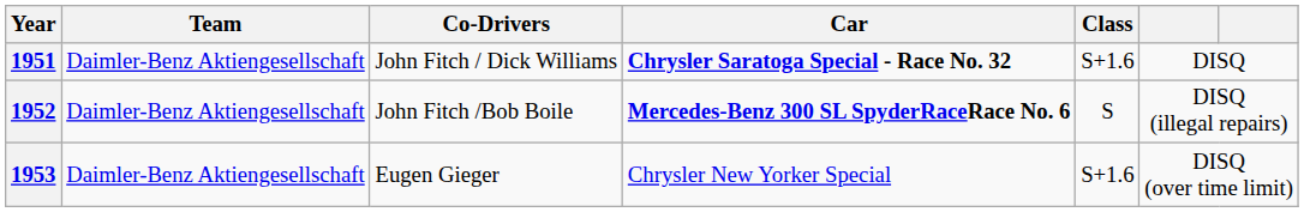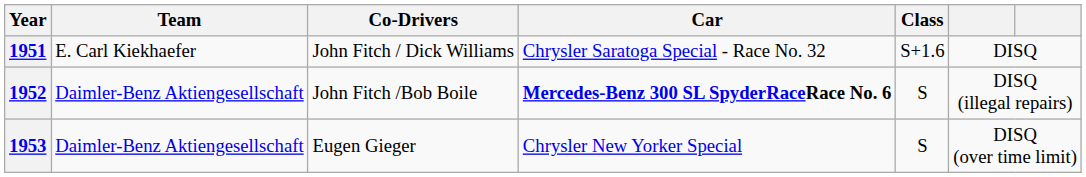 <table class="wikitable" style="text-align:center; font-size:90%">
 <tr>
 <th>Year</th>
 <th>Team</th>
 <th>Co-Drivers</th>
 <th>Car</th>
 <th>Class</th>
 <th></th>
 <th></th>
 </tr>
 <tr>
 <th><a href='#'>1951</a></th>
-<td align="left"> <a href='#'>Daimler-Benz Aktiengesellschaft</a></td>
+<td align="left"> E. Carl Kiekhaefer</td>
 <td align="left"> John Fitch / Dick Williams</td>
-<td align="left"><strong><a href='#'>Chrysler Saratoga Special</a> - Race No. 32</strong></td>
+<td align="left"><a href='#'>Chrysler Saratoga Special</a> - Race No. 32</td>
 <td>S+1.6</td>
 <td colspan=2>DISQ<br></td>
 </tr>
 <tr>
 <th><a href='#'>1952</a></th>
 <td align="left"> <a href='#'>Daimler-Benz Aktiengesellschaft</a></td>
 <td align="left"> John Fitch /Bob Boile</td>
 <td align="left"><strong><a href='#'>Mercedes-Benz 300 SL SpyderRace</a>Race No. 6</strong></td>
 <td>S</td>
 <td colspan=2>DISQ<br>(illegal repairs)</td>
 </tr>
 <tr>
 <th><a href='#'>1953</a></th>
 <td align="left"> <a href='#'>Daimler-Benz Aktiengesellschaft</a></td>
 <td align="left"> Eugen Gieger</td>
 <td align="left"><a href='#'>Chrysler New Yorker Special</a></td>
-<td>S+1.6</td>
+<td>S</td>
 <td colspan=2>DISQ<br>(over time limit)</td>
 </tr>
 </table>
